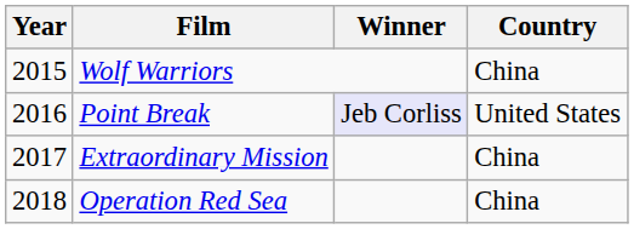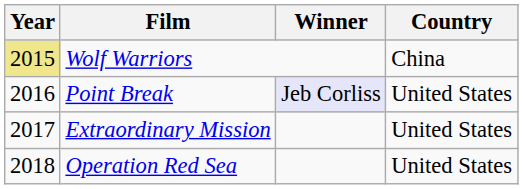 <table class="wikitable sortable plainrowheaders">
 <tr>
 <th>Year</th>
 <th>Film</th>
 <th>Winner</th>
 <th>Country</th>
 </tr>
 <tr>
-<td>2015</td>
+<td style="background: khaki;">2015</td>
 <td colspan=2><em><a href='#'>Wolf Warriors</a></em></td>
 <td>China</td>
 </tr>
 <tr>
 <td>2016</td>
 <td><em><a href='#'>Point Break</a></em></td>
 <td style="background: lavender;">Jeb Corliss</td>
 <td>United States</td>
 </tr>
 <tr>
 <td>2017</td>
 <td><em><a href='#'>Extraordinary Mission</a></em></td>
 <td></td>
-<td>China</td>
+<td>United States</td>
 </tr>
 <tr>
 <td>2018</td>
 <td><em><a href='#'>Operation Red Sea</a></em></td>
 <td></td>
-<td>China</td>
+<td>United States</td>
 </tr>
 </table>
